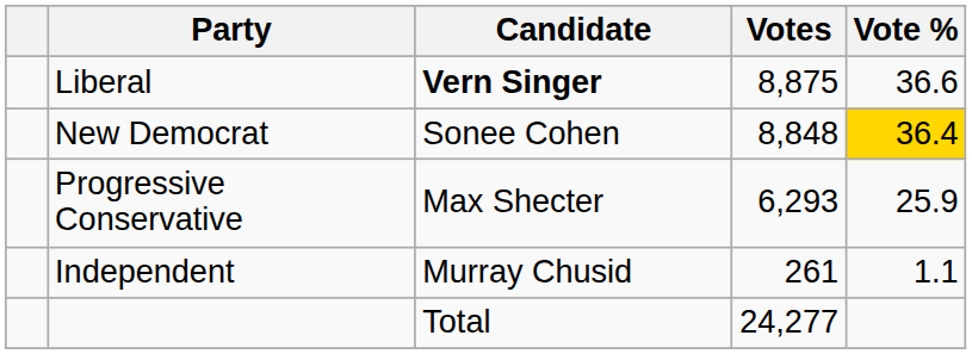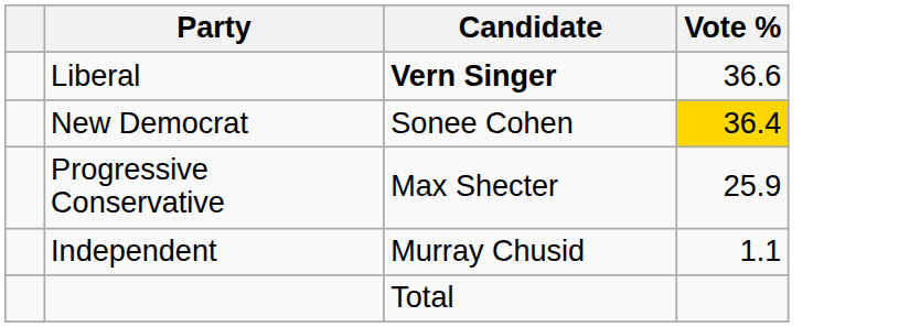 <table class="wikitable">
 <tr>
 <th></th>
 <th scope="col" width="175">Party</th>
 <th scope="col" width="150">Candidate</th>
-<th>Votes</th>
 <th>Vote %</th>
 </tr>
 <tr>
 <td>   </td>
 <td>Liberal</td>
 <td><strong>Vern Singer</strong></td>
-<td align=right>8,875</td>
 <td align=right>36.6</td>
 </tr>
 <tr>
 <td>   </td>
 <td>New Democrat</td>
 <td>Sonee Cohen</td>
-<td align=right>8,848</td>
 <td align=right style="background: gold;">36.4</td>
 </tr>
 <tr>
 <td>   </td>
 <td>Progressive Conservative</td>
 <td>Max Shecter</td>
-<td align=right>6,293</td>
 <td align=right>25.9</td>
 </tr>
 <tr>
 <td>   </td>
 <td>Independent</td>
 <td>Murray Chusid</td>
-<td align=right>261</td>
 <td align=right>1.1</td>
 </tr>
 <tr>
 <td></td>
 <td></td>
 <td>Total</td>
-<td align=right>24,277</td>
 <td></td>
 </tr>
 </table>
